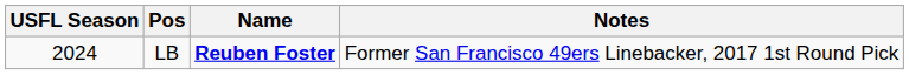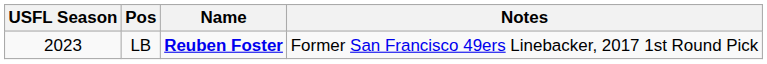 <table class="wikitable" style="text-align:center">
 <tr>
 <th>USFL Season</th>
 <th>Pos</th>
 <th>Name</th>
 <th>Notes</th>
 </tr>
 <tr>
-<td>2024</td>
+<td>2023</td>
 <td>LB</td>
 <td><strong><a href='#'>Reuben Foster</a></strong></td>
 <td>Former <a href='#'>San Francisco 49ers</a> Linebacker, 2017 1st Round Pick</td>
 </tr>
 </table>
